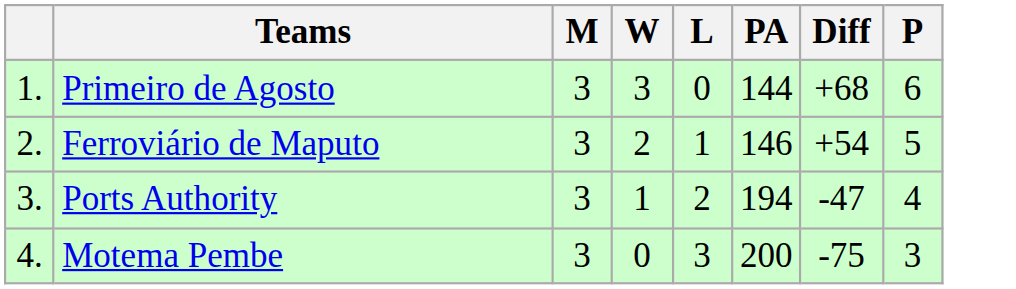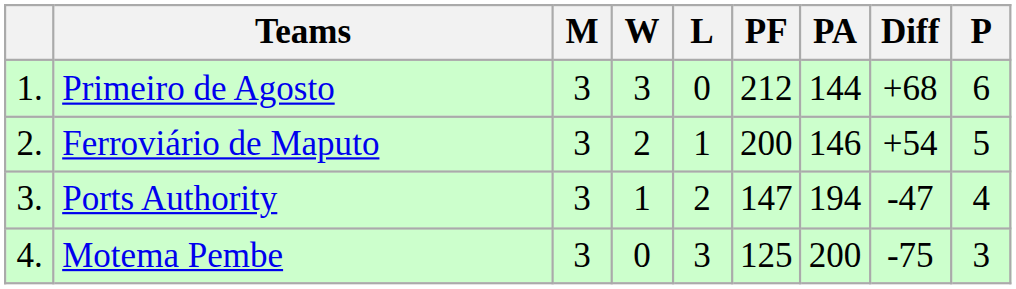 <table class="wikitable" style="text-align:center">
 <tr>
 <th width=15></th>
 <th width=220>Teams</th>
 <th width=20>M</th>
 <th width=20>W</th>
 <th width=20>L</th>
+<th width=20>PF</th>
 <th width=20>PA</th>
 <th width=30>Diff</th>
 <th width=20>P</th>
 </tr>
 <tr style="background: #ccffcc;">
 <td>1.</td>
 <td align=left> <a href='#'>Primeiro de Agosto</a></td>
 <td>3</td>
 <td>3</td>
 <td>0</td>
+<td>212</td>
 <td>144</td>
 <td>+68</td>
 <td>6</td>
 </tr>
 <tr style="background: #ccffcc;">
 <td>2.</td>
 <td align=left> <a href='#'>Ferroviário de Maputo</a></td>
 <td>3</td>
 <td>2</td>
 <td>1</td>
+<td>200</td>
 <td>146</td>
 <td>+54</td>
 <td>5</td>
 </tr>
 <tr style="background: #ccffcc;">
 <td>3.</td>
 <td align=left> <a href='#'>Ports Authority</a></td>
 <td>3</td>
 <td>1</td>
 <td>2</td>
+<td>147</td>
 <td>194</td>
 <td>-47</td>
 <td>4</td>
 </tr>
 <tr style="background: #ccffcc;">
 <td>4.</td>
 <td align=left> <a href='#'>Motema Pembe</a></td>
 <td>3</td>
 <td>0</td>
 <td>3</td>
+<td>125</td>
 <td>200</td>
 <td>-75</td>
 <td>3</td>
 </tr>
 </table>
